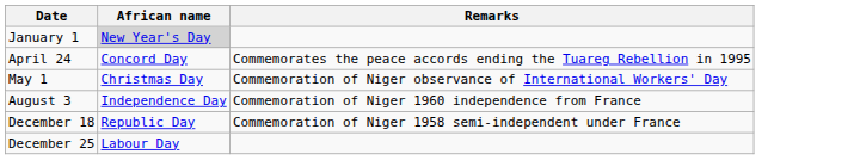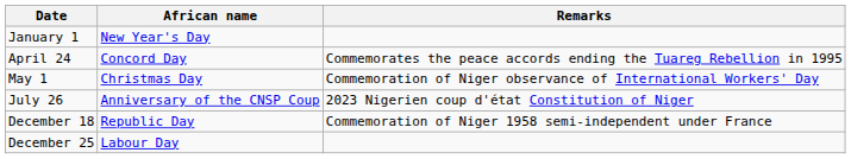 <table class="wikitable sortable">
 <tr>
 <th>Date</th>
 <th>African name</th>
 <th>Remarks</th>
 </tr>
 <tr>
 <td>January 1</td>
-<td style="background: lightgrey;"><a href='#'>New Year's Day</a></td>
+<td><a href='#'>New Year's Day</a></td>
 <td></td>
 </tr>
 <tr>
 <td>April 24</td>
 <td><a href='#'>Concord Day</a></td>
 <td>Commemorates the peace accords ending the <a href='#'>Tuareg Rebellion</a> in 1995</td>
 </tr>
 <tr>
 <td>May 1</td>
 <td><a href='#'>Christmas Day</a></td>
 <td>Commemoration of Niger observance of <a href='#'>International Workers' Day</a></td>
 </tr>
 <tr>
-<td>August 3</td>
-<td><a href='#'>Independence Day</a></td>
-<td>Commemoration of Niger 1960 independence from France</td>
+<td>July 26</td>
+<td><a href='#'>Anniversary of the CNSP Coup</a></td>
+<td>2023 Nigerien coup d'état <a href='#'>Constitution of Niger</a></td>
 </tr>
 <tr>
 <td>December 18</td>
 <td><a href='#'>Republic Day</a></td>
 <td>Commemoration of Niger 1958 semi-independent under France</td>
 </tr>
 <tr>
 <td>December 25</td>
 <td><a href='#'>Labour Day</a></td>
 </tr>
 </table>
